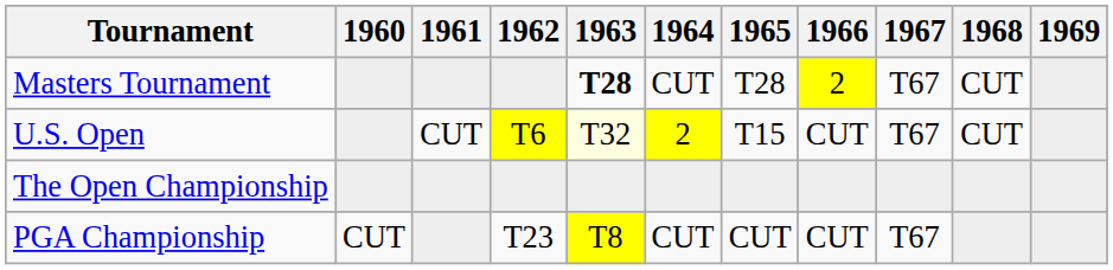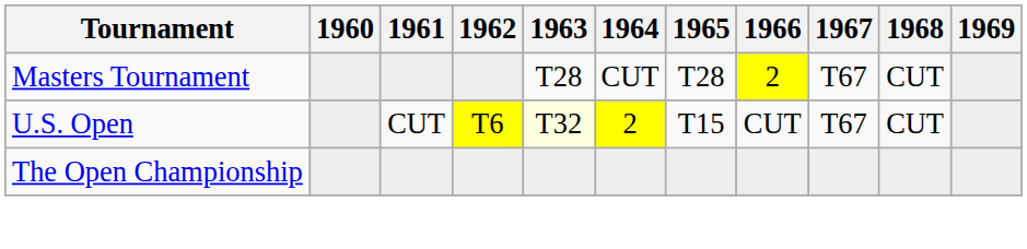 <table class="wikitable" style="font-size:95%;text-align:center;">
 <tr>
 <th>Tournament</th>
 <th>1960</th>
 <th>1961</th>
 <th>1962</th>
 <th>1963</th>
 <th>1964</th>
 <th>1965</th>
 <th>1966</th>
 <th>1967</th>
 <th>1968</th>
 <th>1969</th>
 </tr>
 <tr>
 <td align=left><a href='#'>Masters Tournament</a></td>
 <td style="background:#eeeeee;"></td>
 <td style="background:#eeeeee;"></td>
 <td style="background:#eeeeee;"></td>
-<td><strong>T28</strong></td>
+<td>T28</td>
 <td>CUT</td>
 <td>T28</td>
 <td style="background:yellow;">2</td>
 <td>T67</td>
 <td>CUT</td>
 <td style="background:#eeeeee;"></td>
 </tr>
 <tr>
 <td align=left><a href='#'>U.S. Open</a></td>
 <td style="background:#eeeeee;"></td>
 <td>CUT</td>
 <td style="background:yellow;">T6</td>
 <td style="background: lightyellow;">T32</td>
 <td style="background:yellow;">2</td>
 <td>T15</td>
 <td>CUT</td>
 <td>T67</td>
 <td>CUT</td>
 <td style="background:#eeeeee;"></td>
 </tr>
 <tr>
 <td align=left><a href='#'>The Open Championship</a></td>
 <td style="background:#eeeeee;"></td>
 <td style="background:#eeeeee;"></td>
 <td style="background:#eeeeee;"></td>
 <td style="background:#eeeeee;"></td>
 <td style="background:#eeeeee;"></td>
 <td style="background:#eeeeee;"></td>
 <td style="background:#eeeeee;"></td>
 <td style="background:#eeeeee;"></td>
 <td style="background:#eeeeee;"></td>
 <td style="background:#eeeeee;"></td>
 </tr>
-<tr>
-<td align=left><a href='#'>PGA Championship</a></td>
-<td>CUT</td>
-<td style="background:#eeeeee;"></td>
-<td>T23</td>
-<td style="background:yellow;">T8</td>
-<td>CUT</td>
-<td>CUT</td>
-<td>CUT</td>
-<td>T67</td>
-<td style="background:#eeeeee;"></td>
-<td style="background:#eeeeee;"></td>
-</tr>
 </table>
